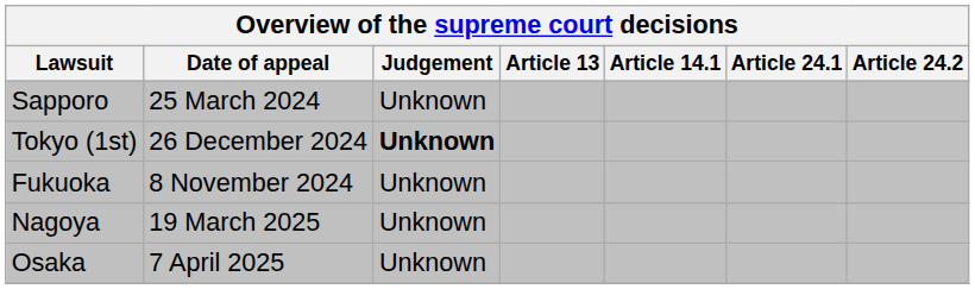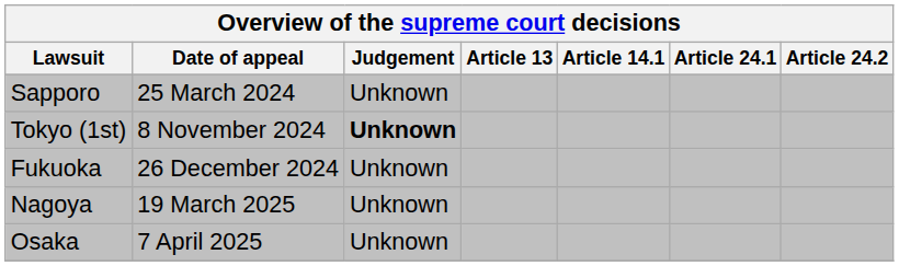 <table class="wikitable">
 <tr>
 <th colspan="8">Overview of the <a href='#'>supreme court</a> decisions</th>
 </tr>
 <tr style="font-size:small;">
 <th>Lawsuit</th>
 <th>Date of appeal</th>
 <th>Judgement</th>
 <th>Article 13</th>
 <th>Article 14.1</th>
 <th>Article 24.1</th>
 <th>Article 24.2</th>
 </tr>
 <tr style="background-color:silver">
 <td>Sapporo</td>
 <td>25 March 2024</td>
 <td>Unknown</td>
 <td align="center"></td>
 <td align="center"></td>
 <td align="center"></td>
 <td align="center"></td>
 </tr>
 <tr style="background-color:silver">
 <td>Tokyo (1st)</td>
-<td>26 December 2024</td>
+<td>8 November 2024</td>
 <td><strong>Unknown</strong></td>
 <td align="center"></td>
 <td align="center"></td>
 <td align="center"></td>
 <td align="center"></td>
 </tr>
 <tr style="background-color:silver">
 <td>Fukuoka</td>
-<td>8 November 2024</td>
+<td>26 December 2024</td>
 <td>Unknown</td>
 <td align="center"></td>
 <td align="center"></td>
 <td align="center"></td>
 <td align="center"></td>
 </tr>
 <tr style="background-color:silver">
 <td>Nagoya</td>
 <td>19 March 2025</td>
 <td>Unknown</td>
 <td align="center"></td>
 <td align="center"></td>
 <td align="center"></td>
 <td align="center"></td>
 </tr>
 <tr style="background-color:silver">
 <td>Osaka</td>
 <td>7 April 2025</td>
 <td>Unknown</td>
 <td align="center"></td>
 <td align="center"></td>
 <td align="center"></td>
 <td align="center"></td>
 </tr>
 <tr>
 </tr>
 </table>
